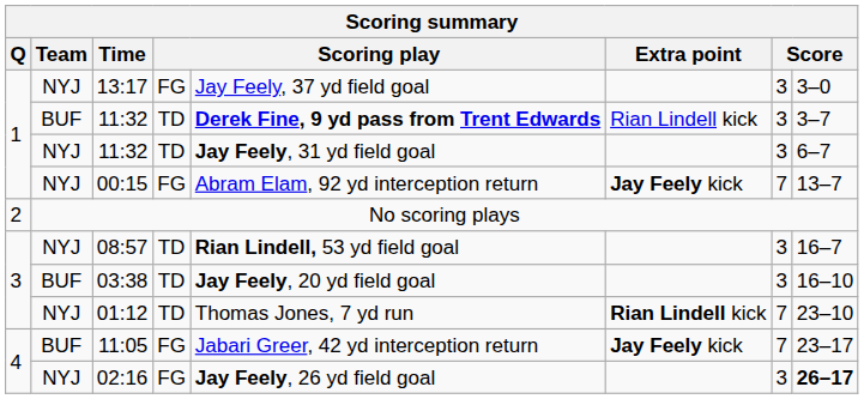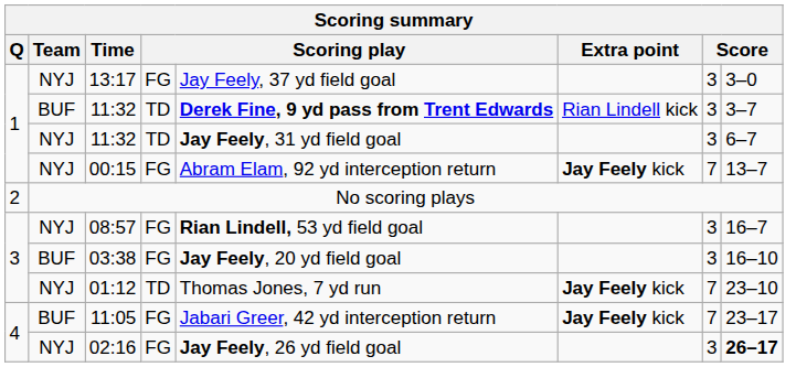 <table class="wikitable" style="font-size: 95%;">
 <tr>
 <th colspan=8>Scoring summary</th>
 </tr>
 <tr>
 <th>Q</th>
 <th>Team</th>
 <th>Time</th>
 <th colspan=2>Scoring play</th>
 <th>Extra point</th>
 <th colspan=2>Score</th>
 </tr>
 <tr>
 <td rowspan=4>1</td>
 <td align=center>NYJ</td>
 <td align=right>13:17</td>
 <td align=center>FG</td>
 <td><a href='#'>Jay Feely</a>, 37 yd field goal</td>
 <td></td>
 <td>3</td>
 <td>3–0</td>
 </tr>
 <tr>
 <td align=center>BUF</td>
 <td align=right>11:32</td>
 <td align=center>TD</td>
 <td><strong><a href='#'>Derek Fine</a>, 9 yd pass from <a href='#'>Trent Edwards</a></strong></td>
 <td><a href='#'>Rian Lindell</a> kick</td>
 <td>3</td>
 <td>3–7</td>
 </tr>
 <tr>
 <td align=center>NYJ</td>
 <td align=right>11:32</td>
 <td align=center>TD</td>
 <td><strong>Jay Feely</strong>, 31 yd field goal</td>
 <td></td>
 <td>3</td>
 <td>6–7</td>
 </tr>
 <tr>
 <td align=center>NYJ</td>
 <td align=right>00:15</td>
 <td align=center>FG</td>
 <td><a href='#'>Abram Elam</a>, 92 yd interception return</td>
 <td><strong>Jay Feely</strong> kick</td>
 <td>7</td>
 <td>13–7</td>
 </tr>
 <tr>
 <td>2</td>
 <td align=center colspan="7">No scoring plays</td>
 </tr>
 <tr>
 <td rowspan=3>3</td>
 <td align=center>NYJ</td>
 <td align=right>08:57</td>
-<td align=center>TD</td>
+<td align=center>FG</td>
 <td><strong>Rian Lindell,</strong> 53 yd field goal</td>
 <td></td>
 <td>3</td>
 <td>16–7</td>
 </tr>
 <tr>
 <td align=center>BUF</td>
 <td align=right>03:38</td>
-<td align=center>TD</td>
+<td align=center>FG</td>
 <td><strong>Jay Feely</strong>, 20 yd field goal</td>
 <td></td>
 <td>3</td>
 <td>16–10</td>
 </tr>
 <tr>
 <td align=center>NYJ</td>
 <td align=right>01:12</td>
 <td align=center>TD</td>
 <td>Thomas Jones, 7 yd run</td>
-<td><strong>Rian Lindell</strong> kick</td>
+<td><strong>Jay Feely</strong> kick</td>
 <td>7</td>
 <td>23–10</td>
 </tr>
 <tr>
 <td rowspan=2>4</td>
 <td align=center>BUF</td>
 <td align=right>11:05</td>
 <td align=center>FG</td>
 <td><a href='#'>Jabari Greer</a>, 42 yd interception return</td>
 <td><strong>Jay Feely</strong> kick</td>
 <td>7</td>
 <td>23–17</td>
 </tr>
 <tr>
 <td align=center>NYJ</td>
 <td align=right>02:16</td>
 <td align=center>FG</td>
 <td><strong>Jay Feely</strong>, 26 yd field goal</td>
 <td></td>
 <td>3</td>
 <td><strong>26–17</strong></td>
 </tr>
 </table>
